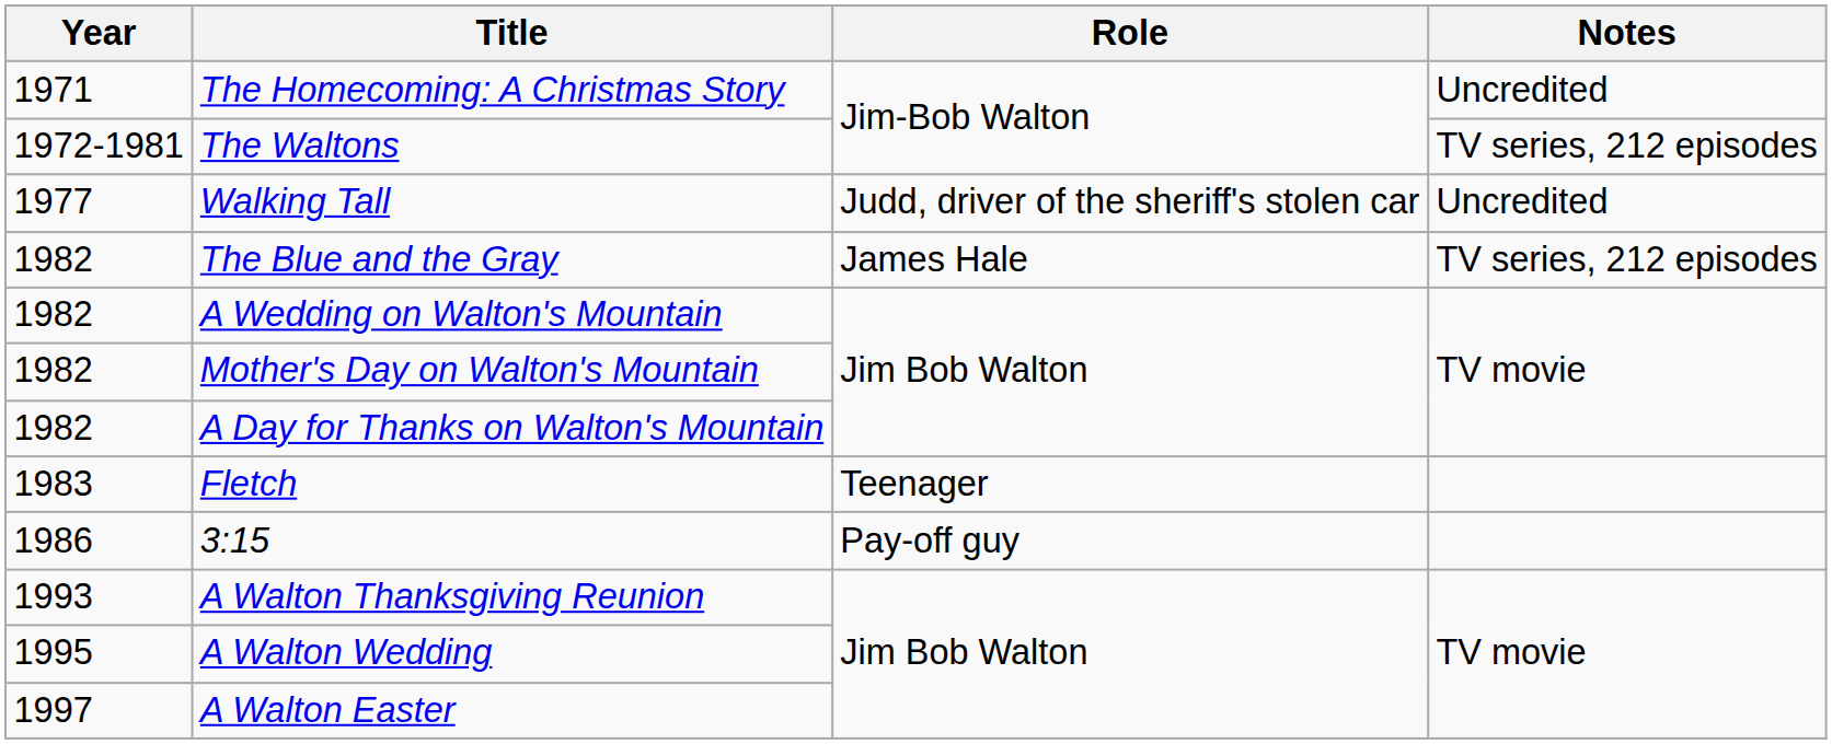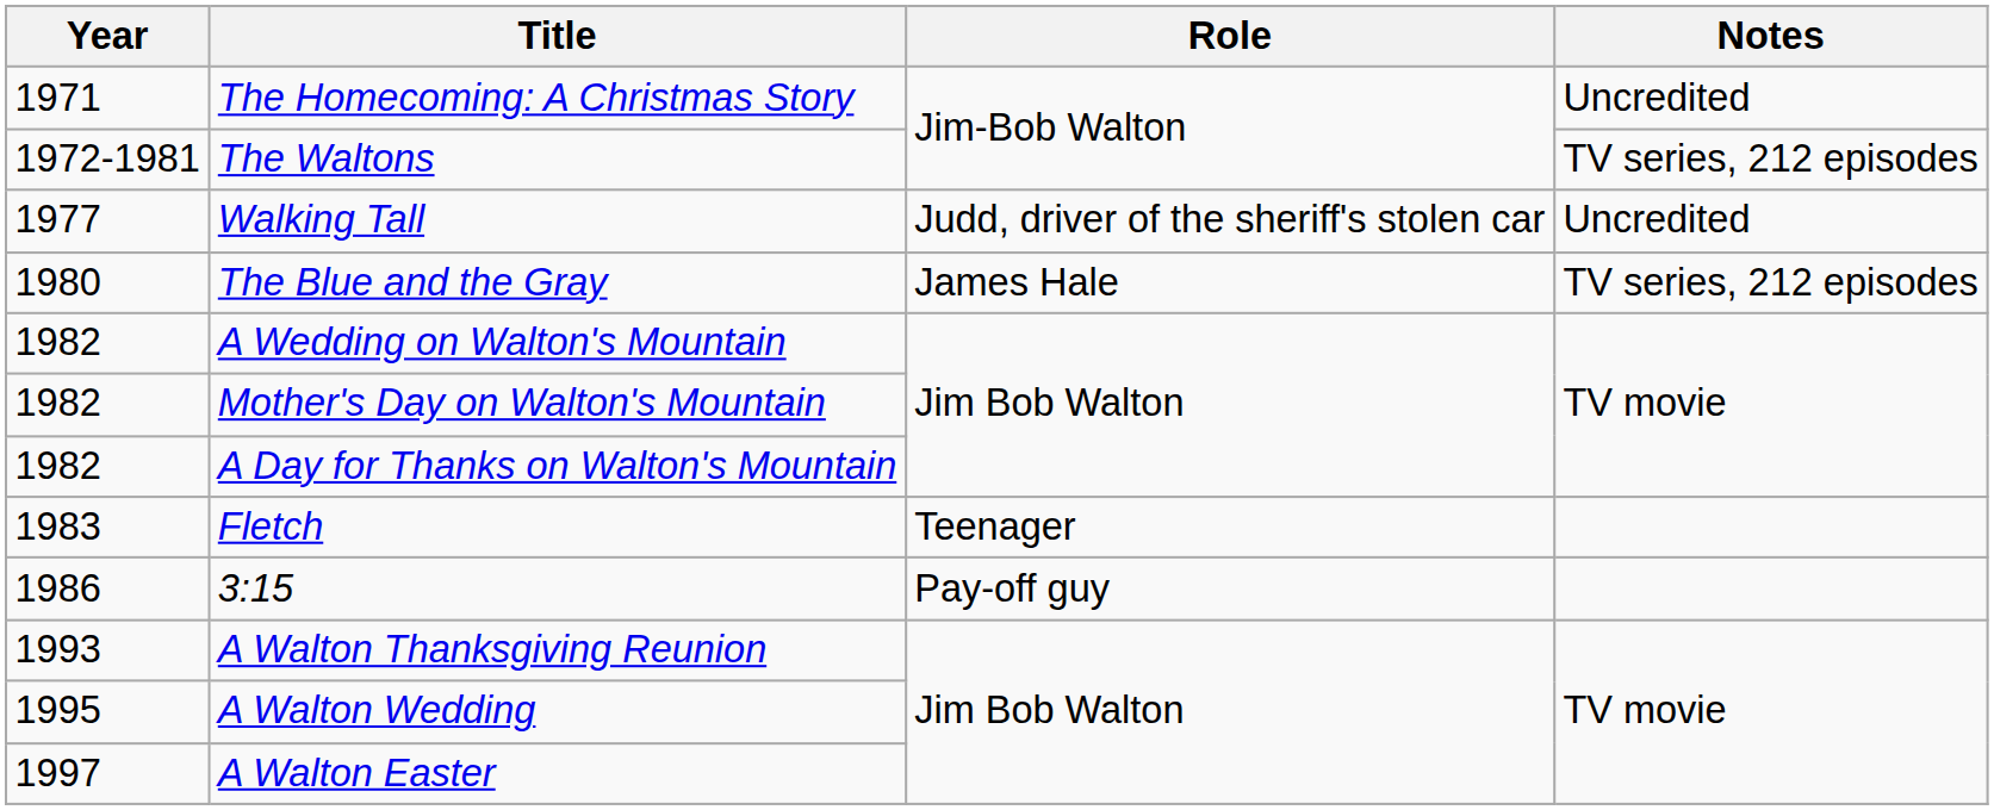 <table class="wikitable">
 <tr>
 <th>Year</th>
 <th>Title</th>
 <th>Role</th>
 <th>Notes</th>
 </tr>
 <tr>
 <td>1971</td>
 <td><em><a href='#'>The Homecoming: A Christmas Story</a></em></td>
 <td rowspan=2>Jim-Bob Walton</td>
 <td>Uncredited</td>
 </tr>
 <tr>
 <td>1972-1981</td>
 <td><em><a href='#'>The Waltons</a></em></td>
 <td>TV series, 212 episodes</td>
 </tr>
 <tr>
 <td>1977</td>
 <td><em><a href='#'>Walking Tall</a></em></td>
 <td>Judd, driver of the  sheriff's stolen car</td>
 <td>Uncredited</td>
 </tr>
 <tr>
-<td>1982</td>
+<td>1980</td>
 <td><em><a href='#'>The Blue and the Gray</a></em></td>
 <td>James Hale</td>
 <td>TV series, 212 episodes</td>
 </tr>
 <tr>
 <td>1982</td>
 <td><em><a href='#'>A Wedding on Walton's Mountain</a></em></td>
 <td rowspan=3>Jim Bob Walton</td>
 <td rowspan=3>TV movie</td>
 </tr>
 <tr>
 <td>1982</td>
 <td><em><a href='#'>Mother's Day on Walton's Mountain</a></em></td>
 </tr>
 <tr>
 <td>1982</td>
 <td><em><a href='#'>A Day for Thanks on Walton's Mountain</a></em></td>
 </tr>
 <tr>
 <td>1983</td>
 <td><em><a href='#'>Fletch</a></em></td>
 <td>Teenager</td>
 <td></td>
 </tr>
 <tr>
 <td>1986</td>
 <td><em>3:15</em></td>
 <td>Pay-off guy</td>
 <td></td>
 </tr>
 <tr>
 <td>1993</td>
 <td><em><a href='#'>A Walton Thanksgiving Reunion</a></em></td>
 <td rowspan=3>Jim Bob Walton</td>
 <td rowspan=3>TV movie</td>
 </tr>
 <tr>
 <td>1995</td>
 <td><em><a href='#'>A Walton Wedding</a></em></td>
 </tr>
 <tr>
 <td>1997</td>
 <td><em><a href='#'>A Walton Easter</a></em></td>
 </tr>
 </table>
